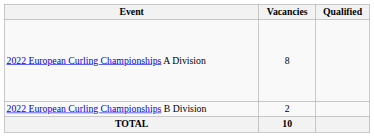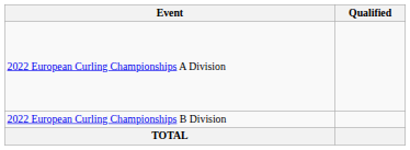 <table class="wikitable" style="width:600px;">
 <tr>
 <th>Event</th>
-<th>Vacancies</th>
 <th>Qualified</th>
 </tr>
 <tr>
 <td><a href='#'>2022 European Curling Championships</a> A Division</td>
-<td align=center>8</td>
 <td><br><br><br><br><br><br><br></td>
 </tr>
 <tr>
 <td><a href='#'>2022 European Curling Championships</a> B Division</td>
-<td align=center>2</td>
 <td><br></td>
 </tr>
 <tr>
 <th>TOTAL</th>
-<th>10</th>
 <th></th>
 </tr>
 </table>
